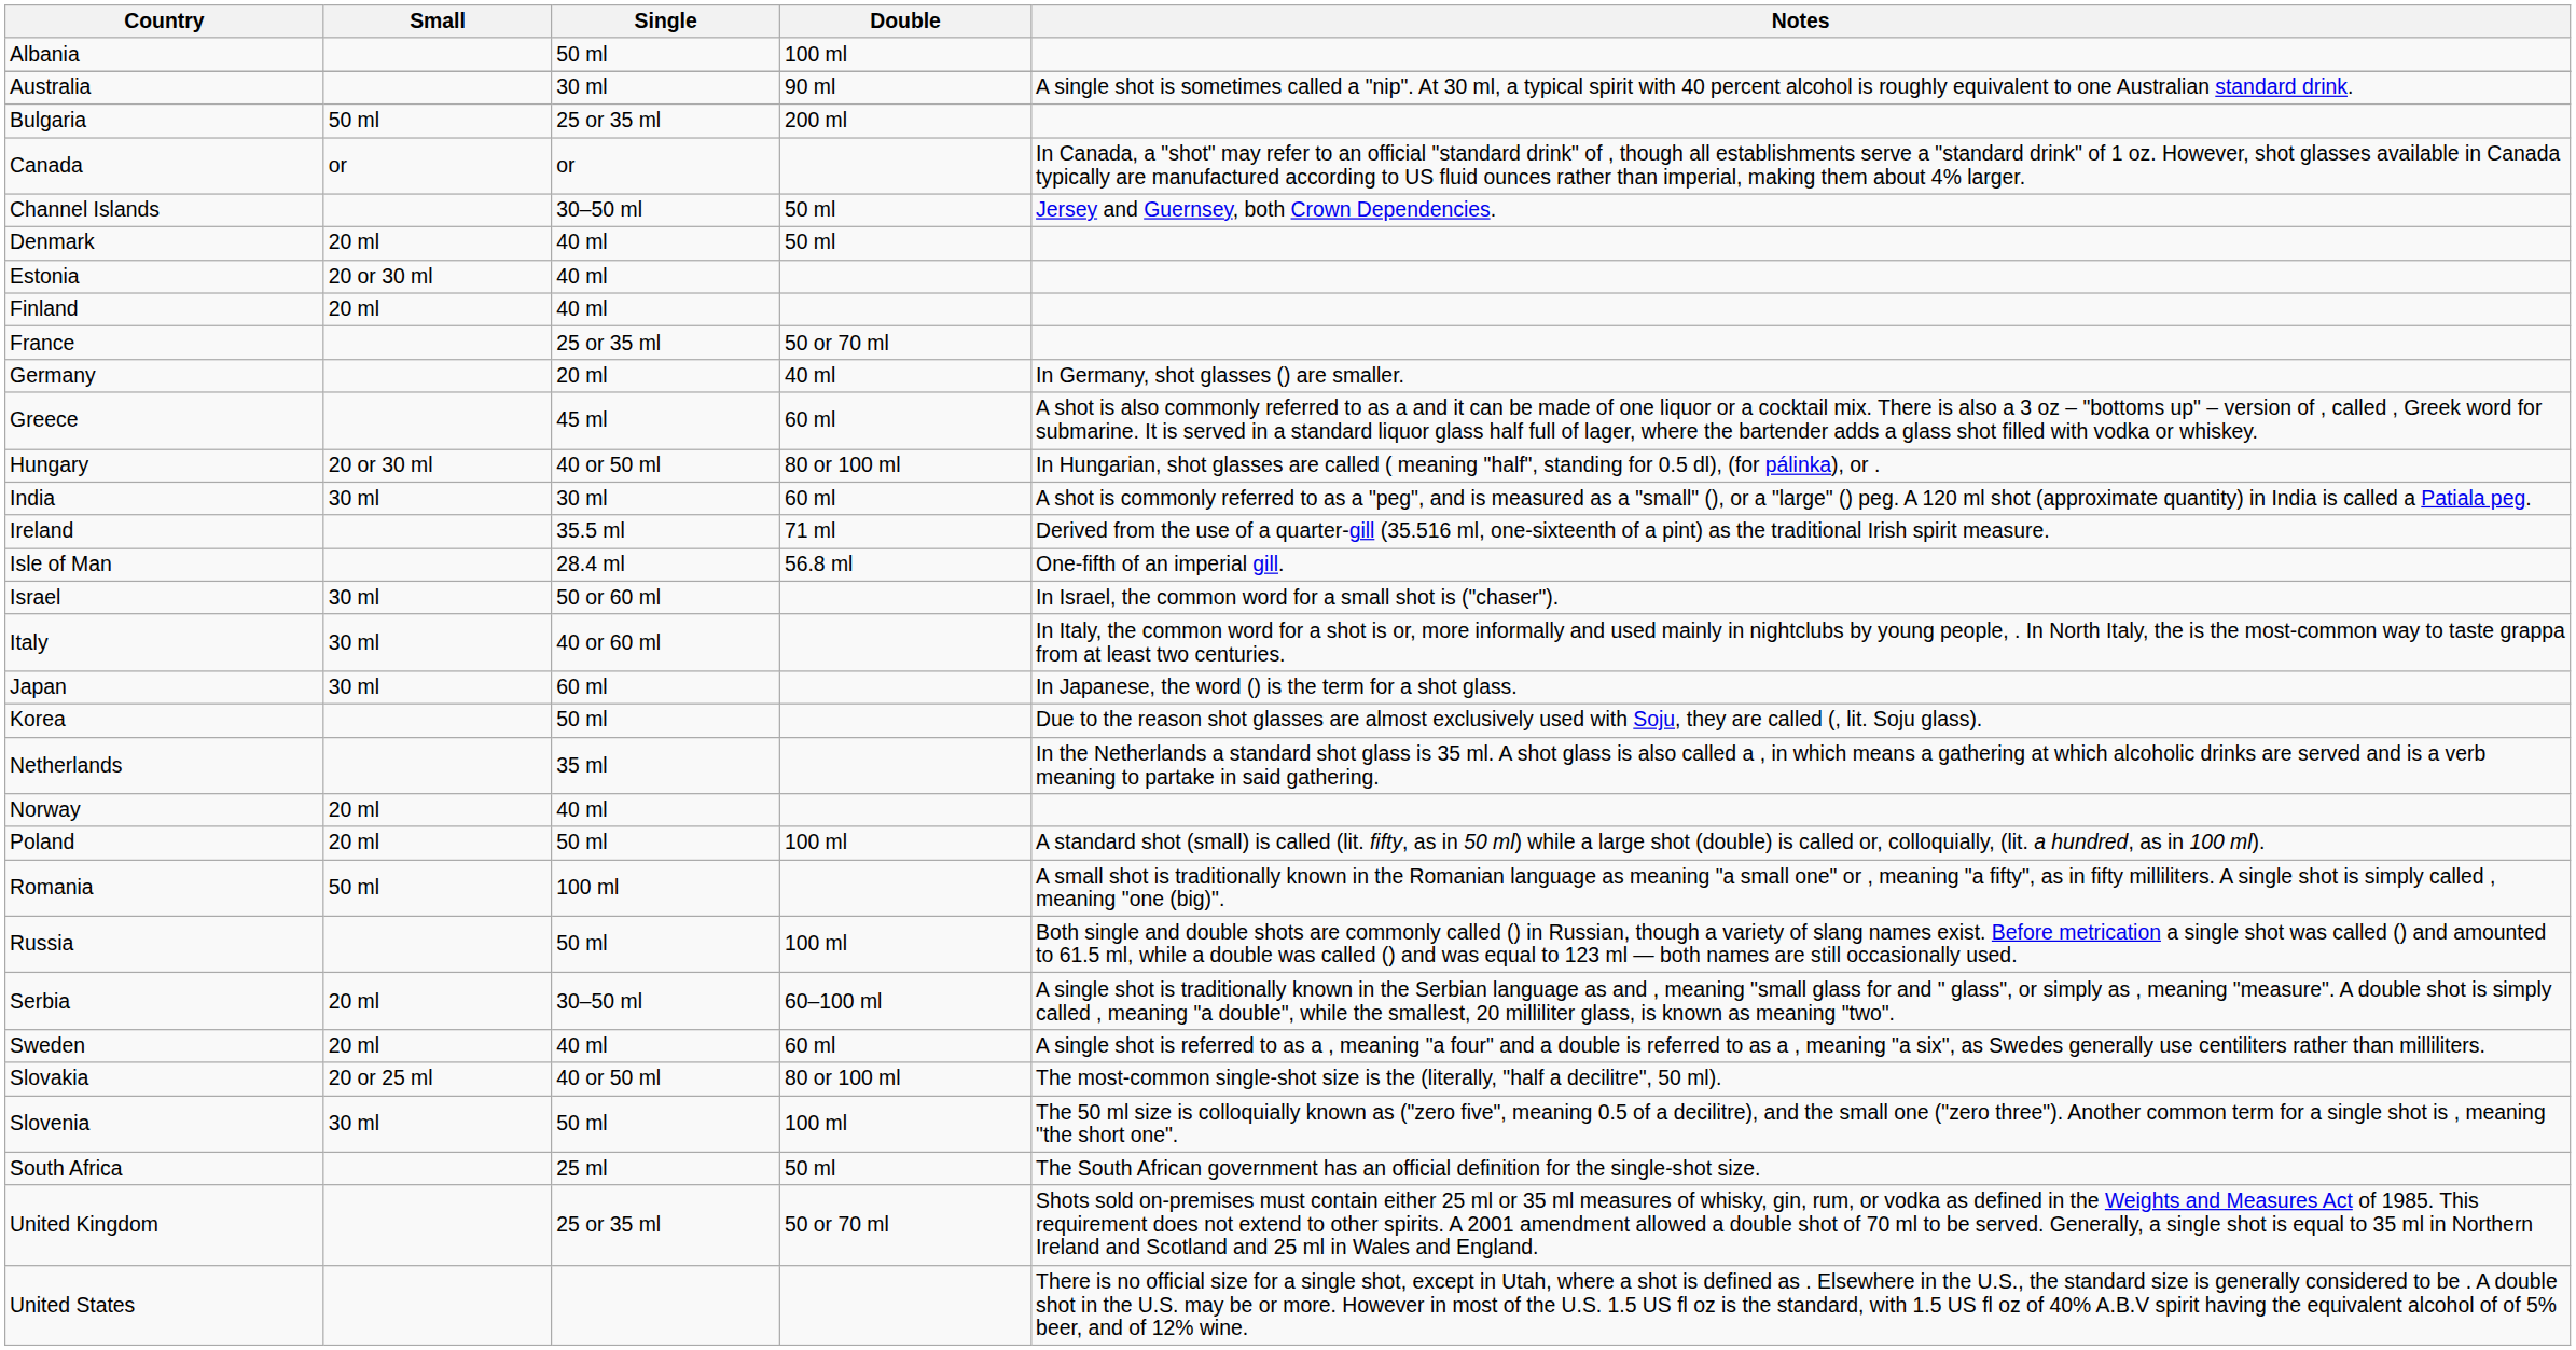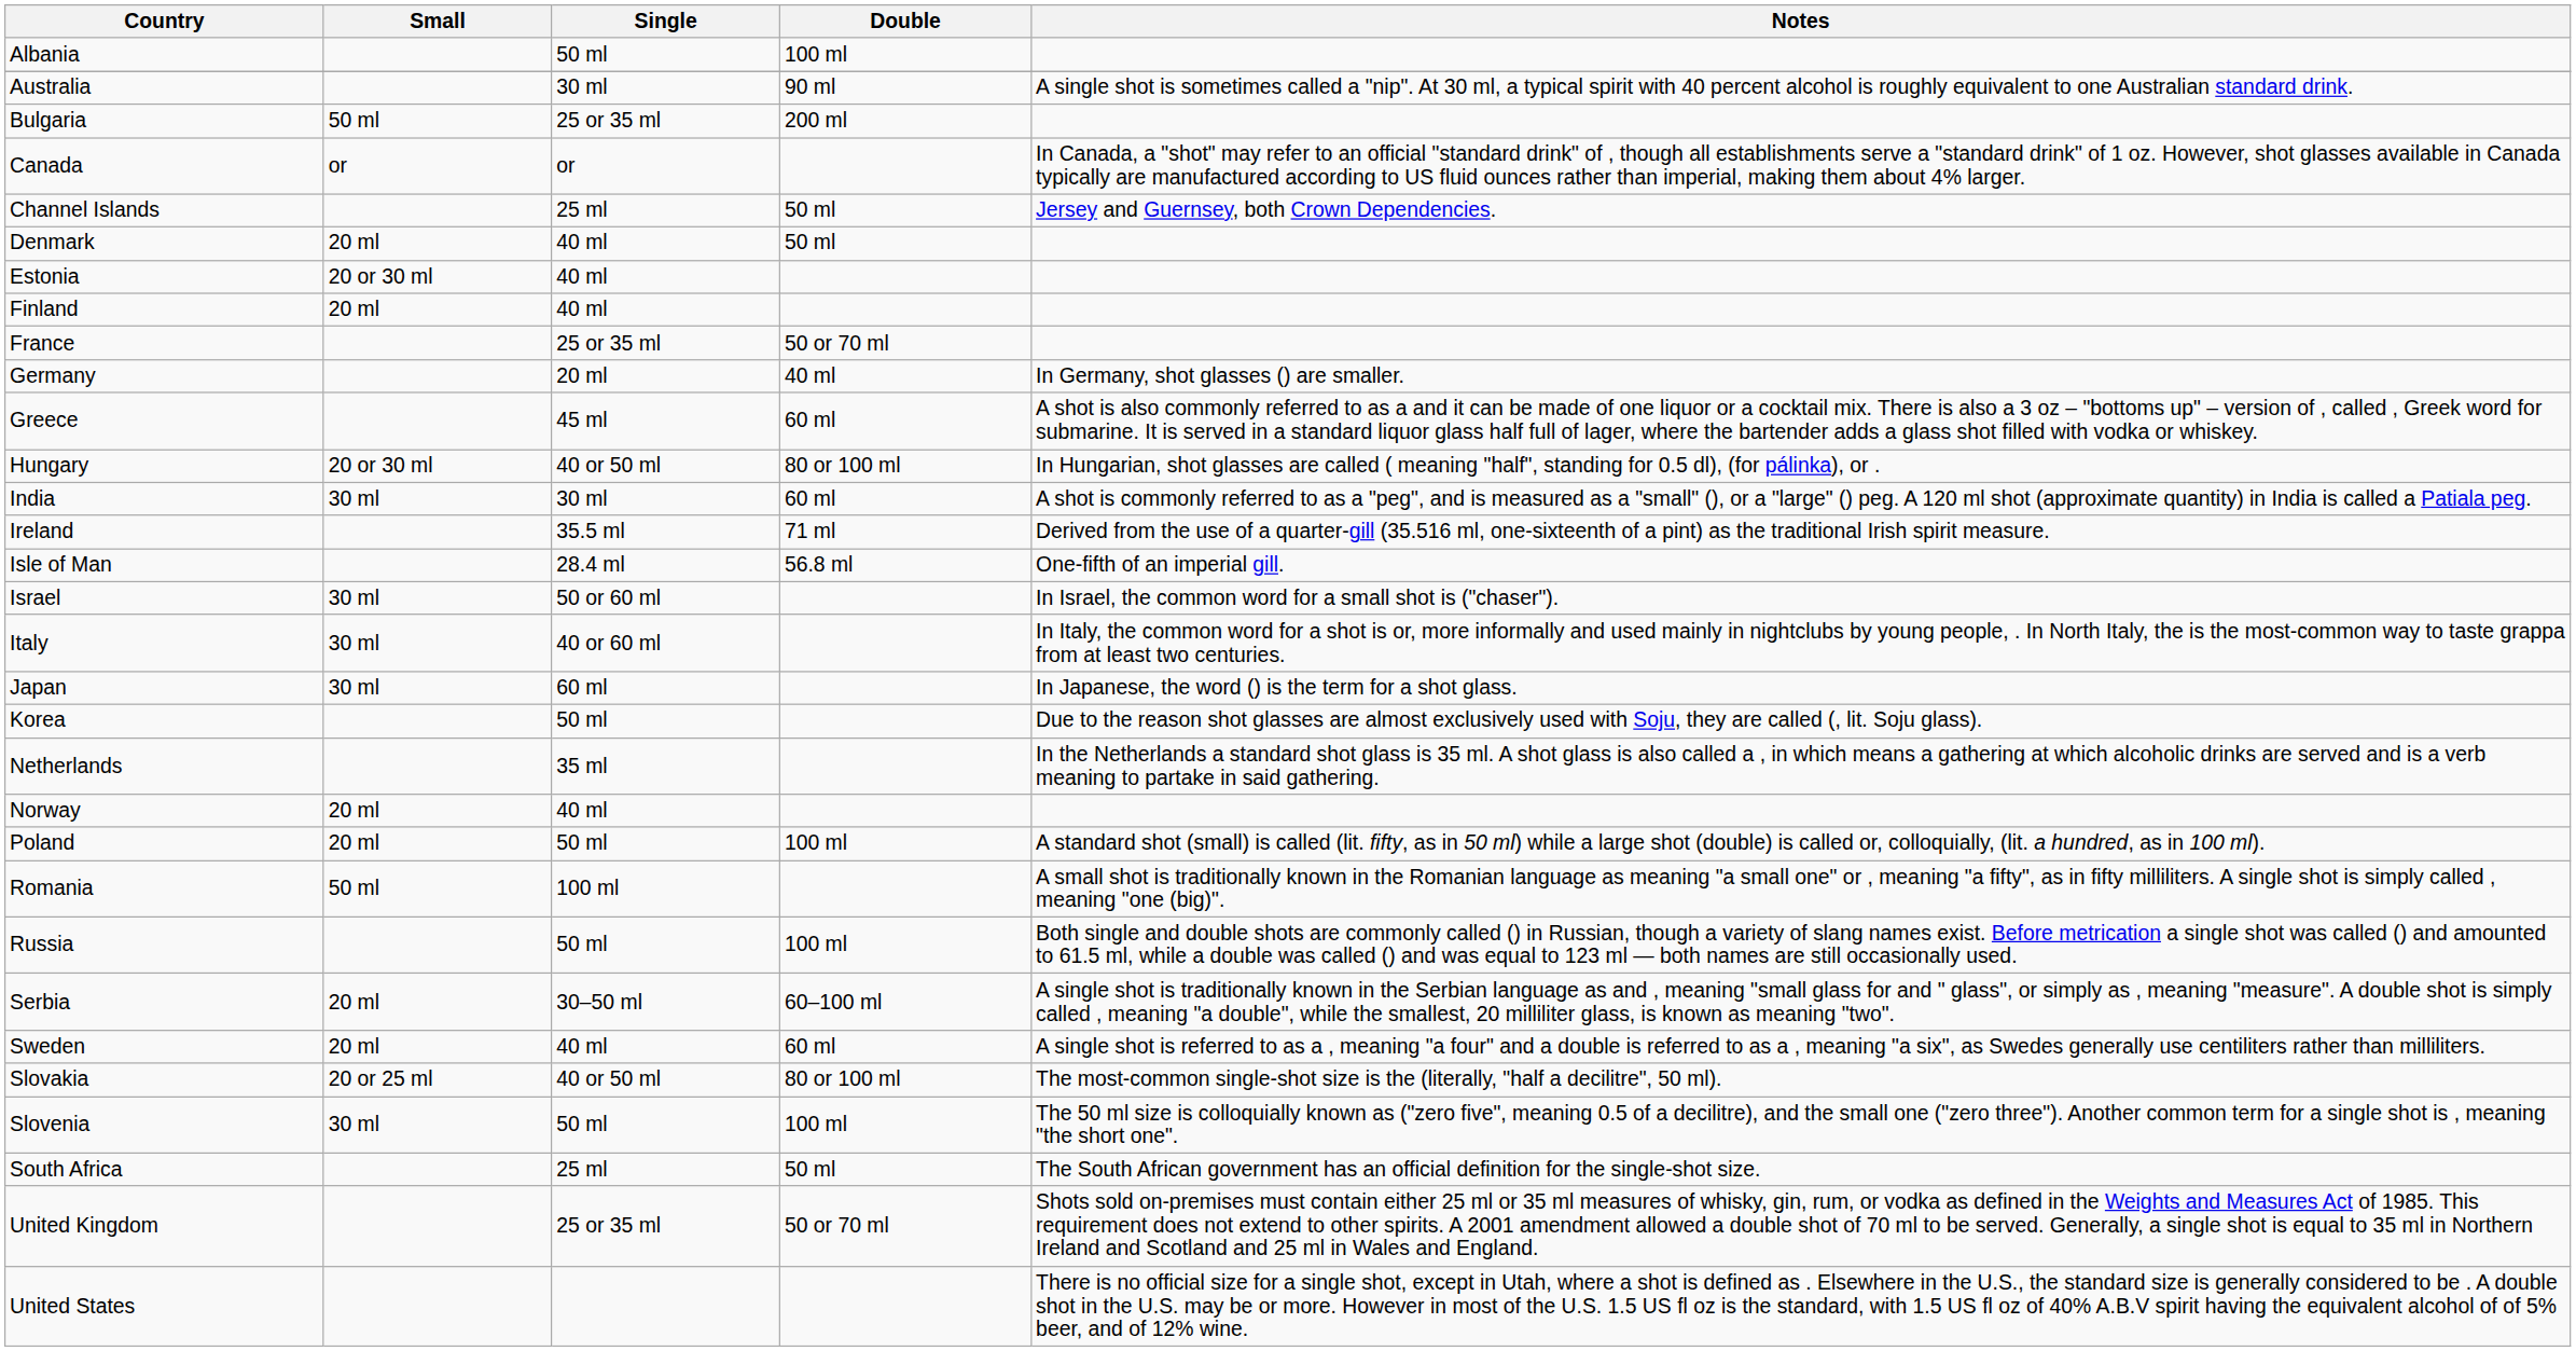 <table class="wikitable sortable">
 <tr>
 <th>Country</th>
 <th>Small</th>
 <th>Single</th>
 <th>Double</th>
 <th style="width:60%;">Notes</th>
 </tr>
 <tr>
 <td>Albania</td>
 <td></td>
 <td>50 ml</td>
 <td>100 ml</td>
 <td></td>
 </tr>
 <tr>
 </tr>
 <tr>
 <td>Australia</td>
 <td></td>
 <td>30 ml</td>
 <td>90 ml</td>
 <td>A single shot is sometimes called a "nip". At 30 ml, a typical spirit with 40 percent alcohol is roughly equivalent to one Australian <a href='#'>standard drink</a>.</td>
 </tr>
 <tr>
 <td>Bulgaria</td>
 <td>50 ml</td>
 <td>25 or 35 ml</td>
 <td>200 ml</td>
 <td></td>
 </tr>
 <tr>
 <td>Canada</td>
 <td> or </td>
 <td> or </td>
 <td></td>
 <td>In Canada, a "shot" may refer to an official "standard drink" of , though all establishments serve a "standard drink" of 1 oz. However, shot glasses available in Canada typically are manufactured according to US fluid ounces rather than imperial, making them about 4% larger.</td>
 </tr>
 <tr>
 <td>Channel Islands</td>
 <td></td>
-<td>30–50 ml</td>
+<td>25 ml</td>
 <td>50 ml</td>
 <td><a href='#'>Jersey</a> and <a href='#'>Guernsey</a>, both <a href='#'>Crown Dependencies</a>.</td>
 </tr>
 <tr>
 <td>Denmark</td>
 <td>20 ml</td>
 <td>40 ml</td>
 <td>50 ml</td>
 <td></td>
 </tr>
 <tr>
 <td>Estonia</td>
 <td>20 or 30 ml</td>
 <td>40 ml</td>
 <td></td>
 <td></td>
 </tr>
 <tr>
 <td>Finland</td>
 <td>20 ml</td>
 <td>40 ml</td>
 <td></td>
 </tr>
 <tr>
 <td>France</td>
 <td></td>
 <td>25 or 35 ml</td>
 <td>50 or 70 ml</td>
 <td></td>
 </tr>
 <tr>
 <td>Germany</td>
 <td></td>
 <td>20 ml</td>
 <td>40 ml</td>
 <td>In Germany, shot glasses () are smaller.</td>
 </tr>
 <tr>
 <td>Greece</td>
 <td></td>
 <td>45 ml</td>
 <td>60 ml</td>
 <td>A shot is also commonly referred to as a  and it can be made of one liquor or a cocktail mix. There is also a 3 oz – "bottoms up" – version of , called , Greek word for submarine. It is served in a standard liquor glass half full of lager, where the bartender adds a glass shot filled with vodka or whiskey.</td>
 </tr>
 <tr>
 <td>Hungary</td>
 <td>20 or 30 ml</td>
 <td>40 or 50 ml</td>
 <td>80 or 100 ml</td>
 <td>In Hungarian, shot glasses are called  ( meaning "half", standing for 0.5 dl),  (for <a href='#'>pálinka</a>),  or .</td>
 </tr>
 <tr>
 <td>India</td>
 <td>30 ml</td>
 <td>30 ml</td>
 <td>60 ml</td>
 <td>A shot is commonly referred to as a "peg", and is measured as a "small" (), or a "large" () peg. A 120 ml shot (approximate quantity) in India is called a <a href='#'>Patiala peg</a>.</td>
 </tr>
 <tr>
 <td>Ireland</td>
 <td></td>
 <td>35.5 ml</td>
 <td>71 ml</td>
 <td>Derived from the use of a quarter-<a href='#'>gill</a> (35.516 ml, one-sixteenth of a pint) as the traditional Irish spirit measure.</td>
 </tr>
 <tr>
 <td>Isle of Man</td>
 <td></td>
 <td>28.4 ml</td>
 <td>56.8 ml</td>
 <td>One-fifth of an imperial <a href='#'>gill</a>.</td>
 </tr>
 <tr>
 <td>Israel</td>
 <td>30 ml</td>
 <td>50 or 60 ml</td>
 <td></td>
 <td>In Israel, the common word for a small shot is  ("chaser").</td>
 </tr>
 <tr>
 <td>Italy</td>
 <td>30 ml</td>
 <td>40 or 60 ml</td>
 <td></td>
 <td>In Italy, the common word for a shot is  or, more informally and used mainly in nightclubs by young people, . In North Italy, the  is the most-common way to taste grappa from at least two centuries.</td>
 </tr>
 <tr>
 <td>Japan</td>
 <td>30 ml</td>
 <td>60 ml</td>
 <td></td>
 <td>In Japanese, the word  () is the term for a shot glass.</td>
 </tr>
 <tr>
 <td>Korea</td>
 <td></td>
 <td>50 ml</td>
 <td></td>
 <td>Due to the reason shot glasses are almost exclusively used with <a href='#'>Soju</a>, they are called  (, lit. Soju glass).</td>
 </tr>
 <tr>
 <td>Netherlands</td>
 <td></td>
 <td>35 ml</td>
 <td></td>
 <td>In the Netherlands a standard shot glass is 35 ml. A shot glass is also called a , in which  means a gathering at which alcoholic drinks are served and  is a verb meaning to partake in said gathering.</td>
 </tr>
 <tr>
 <td>Norway</td>
 <td>20 ml</td>
 <td>40 ml</td>
 <td></td>
 <td></td>
 </tr>
 <tr>
 <td>Poland</td>
 <td>20 ml</td>
 <td>50 ml</td>
 <td>100 ml</td>
 <td>A standard shot (small) is called  (lit. <em>fifty</em>, as in <em>50 ml</em>) while a large shot (double) is called  or, colloquially,  (lit. <em>a hundred</em>, as in <em>100 ml</em>).</td>
 </tr>
 <tr>
 <td>Romania</td>
 <td>50 ml</td>
 <td>100 ml</td>
 <td></td>
 <td>A small shot is traditionally known in the Romanian language as  meaning "a small one" or , meaning "a fifty", as in fifty milliliters. A single shot is simply called , meaning "one (big)".</td>
 </tr>
 <tr>
 <td>Russia</td>
 <td></td>
 <td>50 ml</td>
 <td>100 ml</td>
 <td>Both single and double shots are commonly called  () in Russian, though a variety of slang names exist. <a href='#'>Before metrication</a> a single shot was called  () and amounted to 61.5 ml, while a double was called  () and was equal to 123 ml — both names are still occasionally used.</td>
 </tr>
 <tr>
 <td>Serbia</td>
 <td>20 ml</td>
 <td>30–50 ml</td>
 <td>60–100 ml</td>
 <td>A single shot is traditionally known in the Serbian language as  and , meaning "small glass for  and " glass", or simply as , meaning "measure". A double shot is simply called , meaning "a double", while the smallest, 20 milliliter glass, is known as  meaning "two".</td>
 </tr>
 <tr>
 <td>Sweden</td>
 <td>20 ml</td>
 <td>40 ml</td>
 <td>60 ml</td>
 <td>A single shot is referred to as a , meaning "a four" and a double is referred to as a , meaning "a six", as Swedes generally use centiliters rather than milliliters.</td>
 </tr>
 <tr>
 <td>Slovakia</td>
 <td>20 or 25 ml</td>
 <td>40 or 50 ml</td>
 <td>80 or 100 ml</td>
 <td>The most-common single-shot size is the  (literally, "half a decilitre", 50 ml).</td>
 </tr>
 <tr>
 <td>Slovenia</td>
 <td>30 ml</td>
 <td>50 ml</td>
 <td>100 ml</td>
 <td>The 50 ml size is colloquially known as  ("zero five", meaning 0.5 of a decilitre), and the small one  ("zero three"). Another common term for a single shot is , meaning "the short one".</td>
 </tr>
 <tr>
 <td>South Africa</td>
 <td></td>
 <td>25 ml</td>
 <td>50 ml</td>
 <td>The South African government has an official definition for the single-shot size.</td>
 </tr>
 <tr>
 <td>United Kingdom</td>
 <td></td>
 <td>25 or 35 ml</td>
 <td>50 or 70 ml</td>
 <td>Shots sold on-premises must contain either 25 ml or 35 ml measures of whisky, gin, rum, or vodka as defined in the <a href='#'>Weights and Measures Act</a> of 1985. This requirement does not extend to other spirits. A 2001 amendment allowed a double shot of 70 ml to be served. Generally, a single shot is equal to 35 ml in Northern Ireland and Scotland and 25 ml in Wales and England.</td>
 </tr>
 <tr>
 <td>United States</td>
 <td></td>
 <td></td>
 <td></td>
 <td>There is no official size for a single shot, except in Utah, where a shot is defined as . Elsewhere in the U.S., the standard size is generally considered to be . A double shot in the U.S. may be  or more. However in most of the U.S. 1.5 US fl oz is the standard, with 1.5 US fl oz of 40% A.B.V spirit having the equivalent alcohol of  of 5% beer, and  of 12% wine.</td>
 </tr>
 </table>
